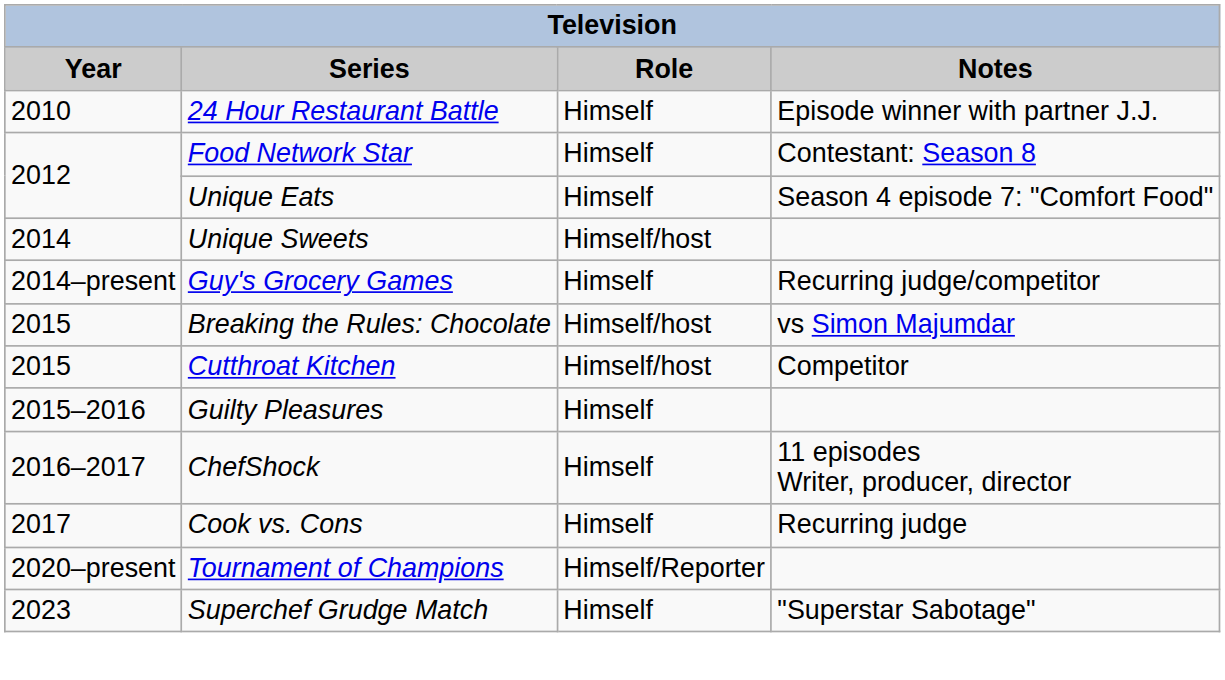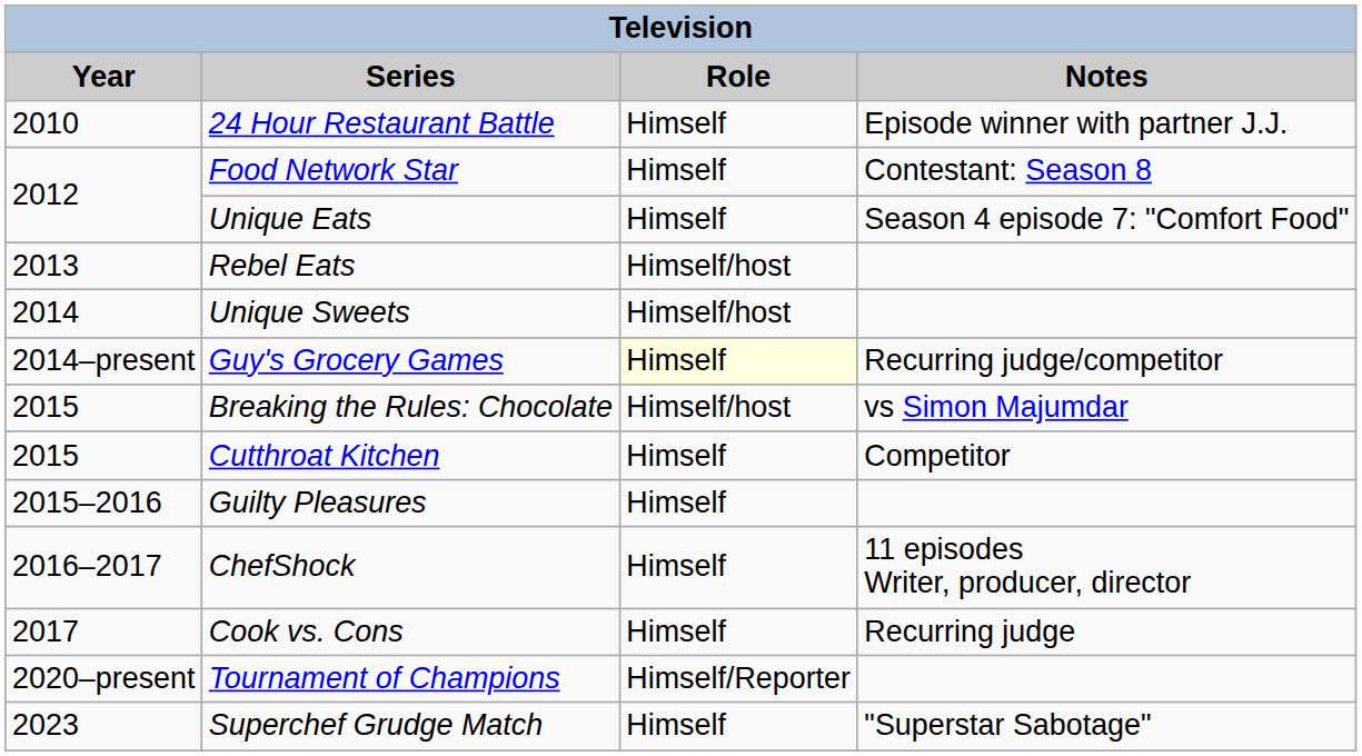 <table class="wikitable">
 <tr style="text-align:center;">
 <th colspan=4 style="background:#B0C4DE;">Television</th>
 </tr>
 <tr style="text-align:center;">
 <th style="background:#ccc;">Year</th>
 <th style="background:#ccc;">Series</th>
 <th style="background:#ccc;">Role</th>
 <th style="background:#ccc;">Notes</th>
 </tr>
 <tr>
 <td>2010</td>
 <td><em><a href='#'>24 Hour Restaurant Battle</a></em></td>
 <td>Himself</td>
 <td>Episode winner with partner J.J.</td>
 </tr>
 <tr>
 <td rowspan=2>2012</td>
 <td><em><a href='#'>Food Network Star</a></em></td>
 <td>Himself</td>
 <td>Contestant: <a href='#'>Season 8</a></td>
 </tr>
 <tr>
 <td><em>Unique Eats</em></td>
 <td>Himself</td>
 <td>Season 4 episode 7: "Comfort Food"</td>
 </tr>
 <tr>
+<td>2013</td>
+<td><em>Rebel Eats</em></td>
+<td>Himself/host</td>
+<td></td>
+</tr>
+<tr>
 <td>2014</td>
 <td><em>Unique Sweets</em></td>
 <td>Himself/host</td>
 <td></td>
 </tr>
 <tr>
 <td>2014–present</td>
 <td><em><a href='#'>Guy's Grocery Games</a></em></td>
-<td>Himself</td>
+<td style="background: lightyellow;">Himself</td>
 <td>Recurring judge/competitor</td>
 </tr>
 <tr>
 <td>2015</td>
 <td><em>Breaking the Rules: Chocolate</em></td>
 <td>Himself/host</td>
 <td>vs <a href='#'>Simon Majumdar</a></td>
 </tr>
 <tr>
 <td>2015</td>
 <td><em><a href='#'>Cutthroat Kitchen</a></em></td>
-<td>Himself/host</td>
+<td>Himself</td>
 <td>Competitor</td>
 </tr>
 <tr>
 <td>2015–2016</td>
 <td><em>Guilty Pleasures</em></td>
 <td>Himself</td>
 <td></td>
 </tr>
 <tr>
 <td>2016–2017</td>
 <td><em>ChefShock</em></td>
 <td>Himself</td>
 <td>11 episodes<br> Writer, producer, director</td>
 </tr>
 <tr>
 <td>2017</td>
 <td><em>Cook vs. Cons</em></td>
 <td>Himself</td>
 <td>Recurring judge</td>
 </tr>
 <tr>
 <td>2020–present</td>
 <td><em><a href='#'>Tournament of Champions</a></em></td>
 <td>Himself/Reporter</td>
 <td></td>
 </tr>
 <tr>
 <td>2023</td>
 <td><em>Superchef Grudge Match</em></td>
 <td>Himself</td>
 <td>"Superstar Sabotage"</td>
 </tr>
 </table>
